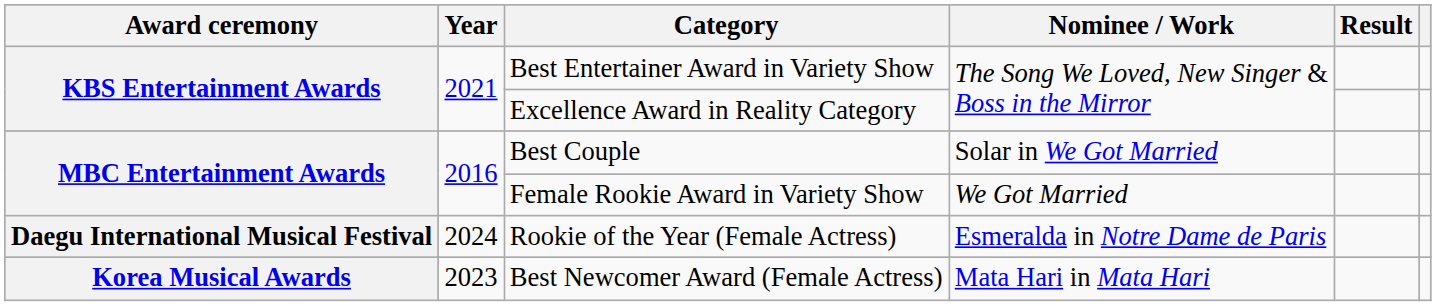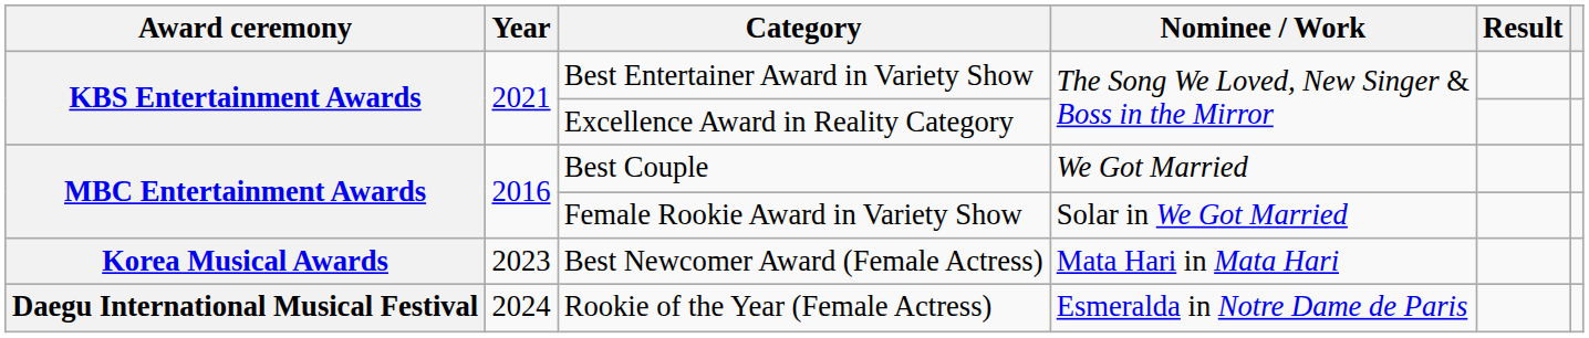 <table class="wikitable plainrowheaders sortable">
 <tr>
 <th scope="col">Award ceremony </th>
 <th scope="col">Year</th>
 <th scope="col">Category</th>
 <th scope="col">Nominee / Work</th>
 <th scope="col">Result</th>
 <th scope="col" class="unsortable"></th>
 </tr>
 <tr>
 <th scope="row" rowspan="2"><a href='#'>KBS Entertainment Awards</a></th>
 <td rowspan="2" style="text-align:center"><a href='#'>2021</a></td>
 <td>Best Entertainer Award in Variety Show</td>
 <td rowspan="2"><em>The Song We Loved, New Singer</em> & <br> <em><a href='#'>Boss in the Mirror</a></em></td>
 <td></td>
 <td style="text-align:center"></td>
 </tr>
 <tr>
 <td>Excellence Award in Reality Category</td>
 <td></td>
 <td style="text-align:center"></td>
 </tr>
 <tr>
 <th scope="row" rowspan="2"><a href='#'>MBC Entertainment Awards</a></th>
 <td rowspan="2" style="text-align:center"><a href='#'>2016</a></td>
 <td>Best Couple</td>
+<td><em>We Got Married</em></td>
+<td></td>
+<td style="text-align:center"></td>
+</tr>
+<tr>
+<td>Female Rookie Award in Variety Show</td>
 <td>Solar  in <em><a href='#'>We Got Married</a></em></td>
 <td></td>
 <td style="text-align:center"></td>
 </tr>
 <tr>
-<td>Female Rookie Award in Variety Show</td>
-<td><em>We Got Married</em></td>
+<th scope="row"><a href='#'>Korea Musical Awards</a></th>
+<td style="text-align:center">2023</td>
+<td>Best Newcomer Award (Female Actress)</td>
+<td><a href='#'>Mata Hari</a> in <em><a href='#'>Mata Hari</a></em></td>
 <td></td>
 <td style="text-align:center"></td>
 </tr>
 <tr>
 <th scope="row">Daegu International Musical Festival</th>
 <td style="text-align:center">2024</td>
 <td>Rookie of the Year (Female Actress)</td>
 <td><a href='#'>Esmeralda</a> in <em><a href='#'>Notre Dame de Paris</a></em></td>
 <td></td>
 <td style="text-align:center"></td>
 </tr>
-<tr>
-<th scope="row"><a href='#'>Korea Musical Awards</a></th>
-<td style="text-align:center">2023</td>
-<td>Best Newcomer Award (Female Actress)</td>
-<td><a href='#'>Mata Hari</a> in <em><a href='#'>Mata Hari</a></em></td>
-<td></td>
-<td style="text-align:center"></td>
-</tr>
 </table>
